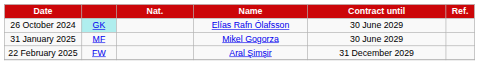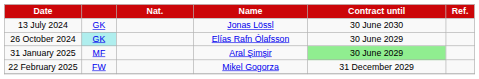 <table class="wikitable" style="text-align:center; font-size:90%">
 <tr>
 <th style="background:#cc0609; color:#fff; width:120px;">Date</th>
 <th style="background:#cc0609; color:#fff; width:50px;"></th>
 <th style="background:#cc0609; color:#fff; width:120px;">Nat.</th>
 <th style="background:#cc0609; color:#fff; width:180px;">Name</th>
 <th style="background:#cc0609; color:#fff; width:220px;">Contract until</th>
 <th style="background:#cc0609; color:#fff; width:40px;">Ref.</th>
+</tr>
+<tr>
+<td>13 July 2024</td>
+<td><a href='#'>GK</a></td>
+<td></td>
+<td><a href='#'>Jonas Lössl</a></td>
+<td>30 June 2030</td>
+<td></td>
 </tr>
 <tr>
 <td>26 October 2024</td>
 <td style="background: paleturquoise;"><a href='#'>GK</a></td>
 <td></td>
 <td><a href='#'>Elías Rafn Ólafsson</a></td>
 <td>30 June 2029</td>
 <td></td>
 </tr>
 <tr>
 <td>31 January 2025</td>
 <td><a href='#'>MF</a></td>
 <td></td>
-<td><a href='#'>Mikel Gogorza</a></td>
-<td>30 June 2029</td>
+<td><a href='#'>Aral Şimşir</a></td>
+<td style="background: lightgreen;">30 June 2029</td>
 <td></td>
 </tr>
 <tr>
 <td>22 February 2025</td>
 <td><a href='#'>FW</a></td>
 <td></td>
-<td><a href='#'>Aral Şimşir</a></td>
+<td><a href='#'>Mikel Gogorza</a></td>
 <td>31 December 2029</td>
 <td></td>
 </tr>
 <tr>
 </tr>
 </table>
